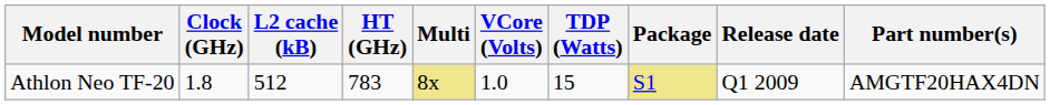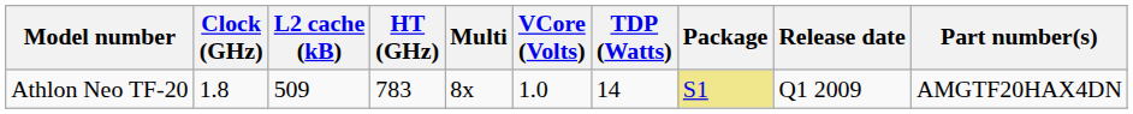 <table class="wikitable">
 <tr>
 <th>Model number</th>
 <th><a href='#'>Clock</a><br>(GHz)</th>
 <th><a href='#'>L2 cache</a><br>(<a href='#'>kB</a>)</th>
 <th><a href='#'>HT</a><br>(GHz)</th>
 <th>Multi</th>
 <th><a href='#'>VCore</a><br>(<a href='#'>Volts</a>)</th>
 <th><a href='#'>TDP</a><br>(<a href='#'>Watts</a>)</th>
 <th>Package</th>
 <th>Release date</th>
 <th>Part number(s)</th>
 </tr>
 <tr>
 <td>Athlon Neo TF-20</td>
 <td>1.8</td>
-<td>512</td>
+<td>509</td>
 <td>783</td>
-<td style="background: khaki;">8x</td>
+<td>8x</td>
 <td>1.0</td>
-<td>15</td>
+<td>14</td>
 <td style="background: khaki;"><a href='#'>S1</a></td>
 <td>Q1 2009</td>
 <td>AMGTF20HAX4DN</td>
 </tr>
 </table>
